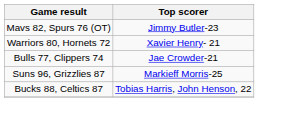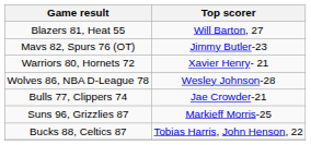 <table class="wikitable" style="text-align:center">
 <tr>
 <th>Game result</th>
 <th>Top scorer</th>
+</tr>
+<tr>
+<td>Blazers 81, Heat 55</td>
+<td><a href='#'>Will Barton</a>, 27</td>
 </tr>
 <tr>
 <td>Mavs 82, Spurs 76 (OT)</td>
 <td><a href='#'>Jimmy Butler</a>-23</td>
 </tr>
 <tr>
 <td>Warriors 80, Hornets 72</td>
 <td><a href='#'>Xavier Henry</a>- 21</td>
+</tr>
+<tr>
+<td>Wolves 86, NBA D-League 78</td>
+<td><a href='#'>Wesley Johnson</a>-28</td>
 </tr>
 <tr>
 <td>Bulls 77, Clippers 74</td>
 <td><a href='#'>Jae Crowder</a>-21</td>
 </tr>
 <tr>
 <td>Suns 96, Grizzlies 87</td>
 <td><a href='#'>Markieff Morris</a>-25</td>
 </tr>
 <tr>
 <td>Bucks 88, Celtics 87</td>
 <td><a href='#'>Tobias Harris</a>, <a href='#'>John Henson</a>, 22</td>
 </tr>
 <tr>
 </tr>
 </table>
